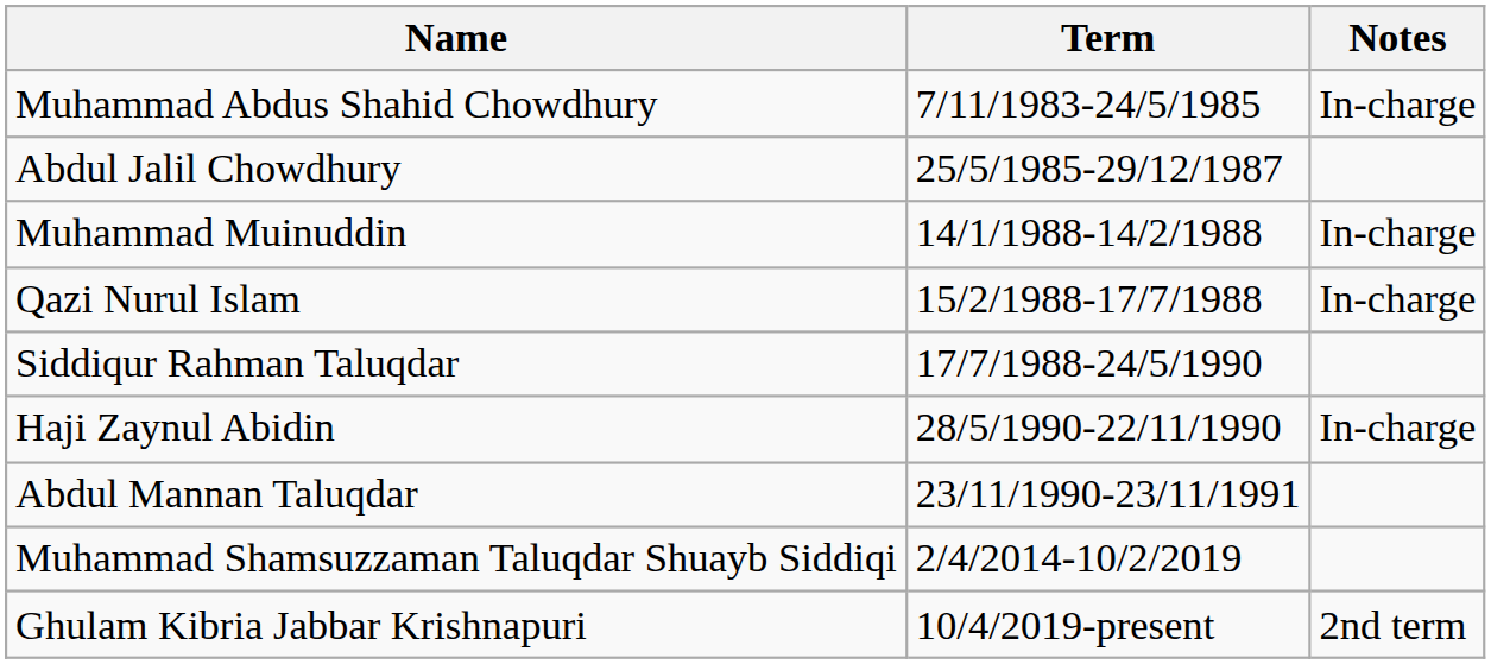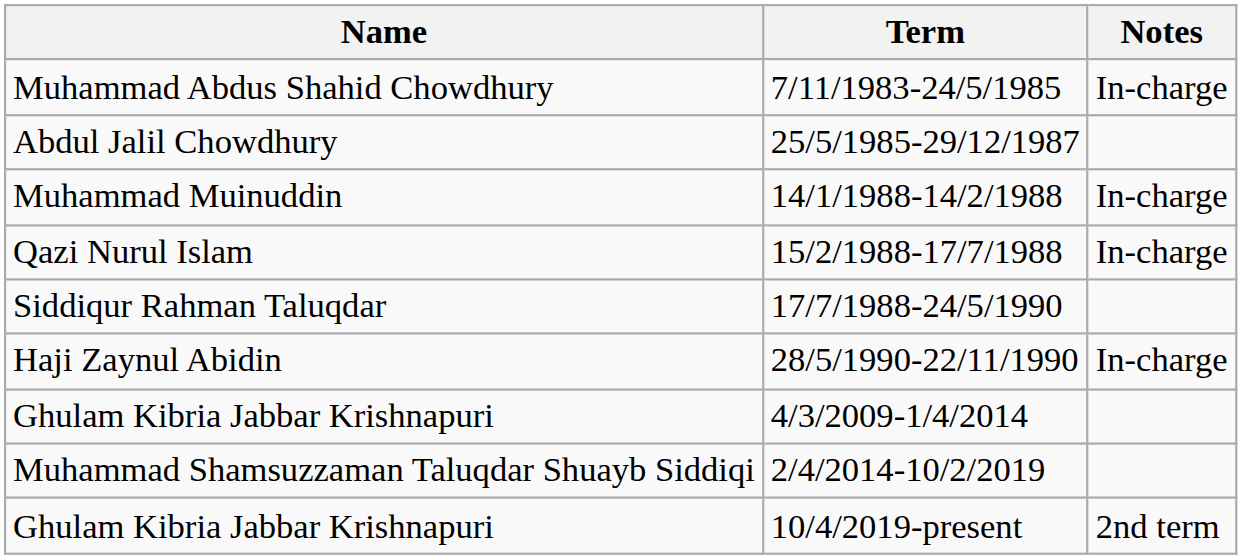 <table class="wikitable">
 <tr>
 <th>Name</th>
 <th>Term</th>
 <th>Notes</th>
 </tr>
 <tr>
 <td>Muhammad Abdus Shahid Chowdhury</td>
 <td>7/11/1983-24/5/1985</td>
 <td>In-charge</td>
 </tr>
 <tr>
 <td>Abdul Jalil Chowdhury</td>
 <td>25/5/1985-29/12/1987</td>
 <td></td>
 </tr>
 <tr>
 <td>Muhammad Muinuddin</td>
 <td>14/1/1988-14/2/1988</td>
 <td>In-charge</td>
 </tr>
 <tr>
 <td>Qazi Nurul Islam</td>
 <td>15/2/1988-17/7/1988</td>
 <td>In-charge</td>
 </tr>
 <tr>
 <td>Siddiqur Rahman Taluqdar</td>
 <td>17/7/1988-24/5/1990</td>
 <td></td>
 </tr>
 <tr>
 <td>Haji Zaynul Abidin</td>
 <td>28/5/1990-22/11/1990</td>
 <td>In-charge</td>
 </tr>
 <tr>
-<td>Abdul Mannan Taluqdar</td>
-<td>23/11/1990-23/11/1991</td>
+<td>Ghulam Kibria Jabbar Krishnapuri</td>
+<td>4/3/2009-1/4/2014</td>
 <td></td>
 </tr>
 <tr>
 <td>Muhammad Shamsuzzaman Taluqdar Shuayb Siddiqi</td>
 <td>2/4/2014-10/2/2019</td>
 <td></td>
 </tr>
 <tr>
 <td>Ghulam Kibria Jabbar Krishnapuri</td>
 <td>10/4/2019-present</td>
 <td>2nd term</td>
 </tr>
 </table>
